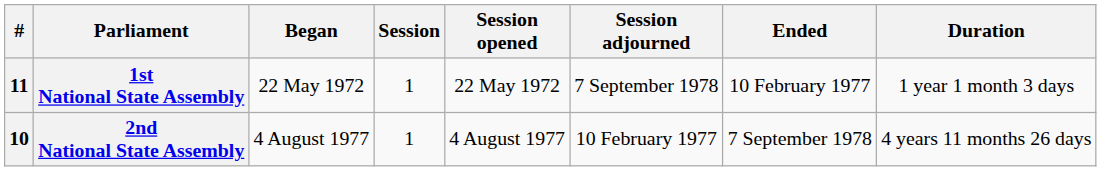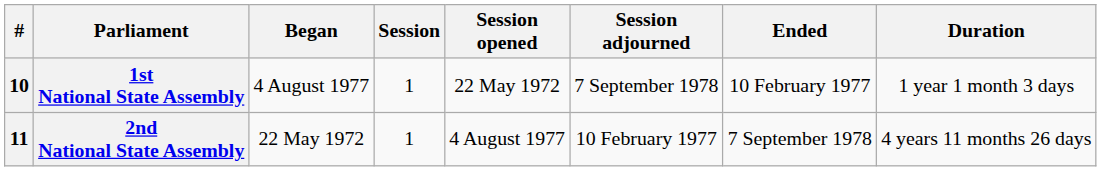 <table class=wikitable style="text-align:center">
 <tr>
 <th>#</th>
 <th>Parliament</th>
 <th>Began</th>
 <th>Session</th>
 <th>Session<br>opened</th>
 <th>Session<br>adjourned</th>
 <th>Ended</th>
 <th>Duration</th>
 </tr>
 <tr>
-<th>11</th>
+<th>10</th>
 <th><a href='#'>1st<br>National State Assembly</a></th>
-<td>22 May 1972</td>
+<td>4 August 1977</td>
 <td>1</td>
 <td>22 May 1972</td>
 <td>7 September 1978</td>
 <td>10 February 1977</td>
 <td>1 year 1 month 3 days</td>
 </tr>
 <tr>
-<th>10</th>
+<th>11</th>
 <th><a href='#'>2nd<br>National State Assembly</a></th>
-<td>4 August 1977</td>
+<td>22 May 1972</td>
 <td>1</td>
 <td>4 August 1977</td>
 <td>10 February 1977</td>
 <td>7 September 1978</td>
 <td>4 years 11 months 26 days</td>
 </tr>
 </table>
